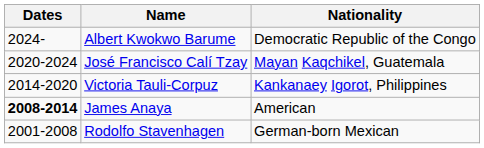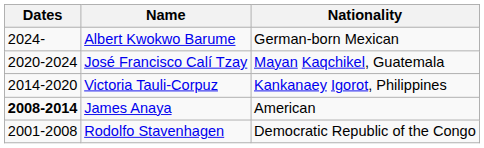 <table class="wikitable">
 <tr>
 <th>Dates</th>
 <th>Name</th>
 <th>Nationality</th>
 </tr>
 <tr>
 <td>2024-</td>
 <td><a href='#'>Albert Kwokwo Barume</a></td>
-<td>Democratic Republic of the Congo</td>
+<td>German-born Mexican</td>
 </tr>
 <tr>
 <td>2020-2024</td>
 <td><a href='#'>José Francisco Calí Tzay</a></td>
 <td><a href='#'>Mayan</a> <a href='#'>Kaqchikel</a>,  Guatemala</td>
 </tr>
 <tr>
 <td>2014-2020</td>
 <td><a href='#'>Victoria Tauli-Corpuz</a></td>
 <td><a href='#'>Kankanaey</a> <a href='#'>Igorot</a>, Philippines</td>
 </tr>
 <tr>
 <td><strong>2008-2014</strong></td>
 <td><a href='#'>James Anaya</a></td>
 <td>American</td>
 </tr>
 <tr>
 <td>2001-2008</td>
 <td><a href='#'>Rodolfo Stavenhagen</a></td>
-<td>German-born Mexican</td>
+<td>Democratic Republic of the Congo</td>
 </tr>
 </table>
